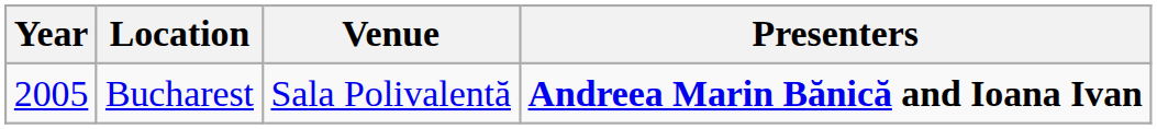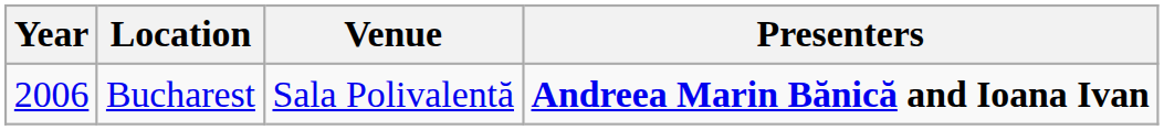 <table class="wikitable">
 <tr>
 <th>Year</th>
 <th>Location</th>
 <th>Venue</th>
 <th>Presenters</th>
 </tr>
 <tr>
-<td><a href='#'>2005</a></td>
+<td><a href='#'>2006</a></td>
 <td><a href='#'>Bucharest</a></td>
 <td><a href='#'>Sala Polivalentă</a></td>
 <td><strong><a href='#'>Andreea Marin Bănică</a> and Ioana Ivan</strong></td>
 </tr>
 </table>
